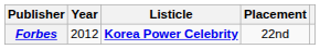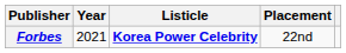 <table class="wikitable plainrowheaders sortable" style="margin-right: 0;">
 <tr>
 <th scope="col">Publisher</th>
 <th scope="col">Year</th>
 <th scope="col">Listicle</th>
 <th scope="col">Placement</th>
 <th scope="col" class="unsortable"></th>
 </tr>
 <tr>
 <th scope="row"><em><a href='#'>Forbes</a></em></th>
-<td>2012</td>
+<td>2021</td>
 <td><strong><a href='#'>Korea Power Celebrity</a></strong></td>
 <td style="text-align:center">22nd</td>
 <td style="text-align:center;"></td>
 </tr>
 </table>
